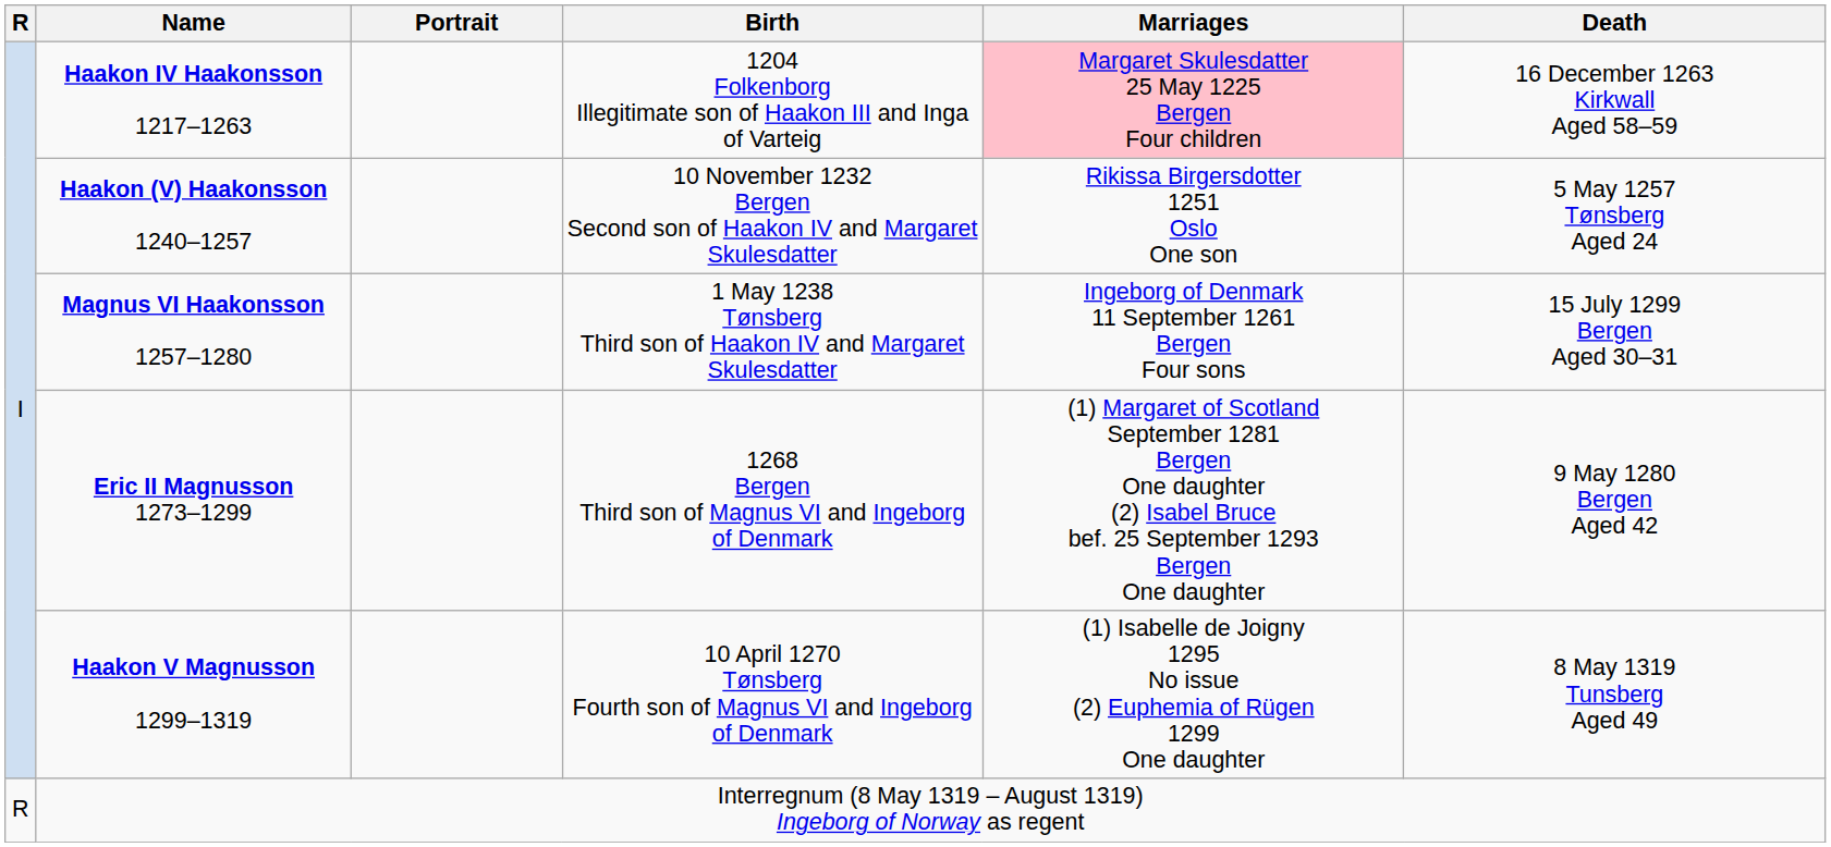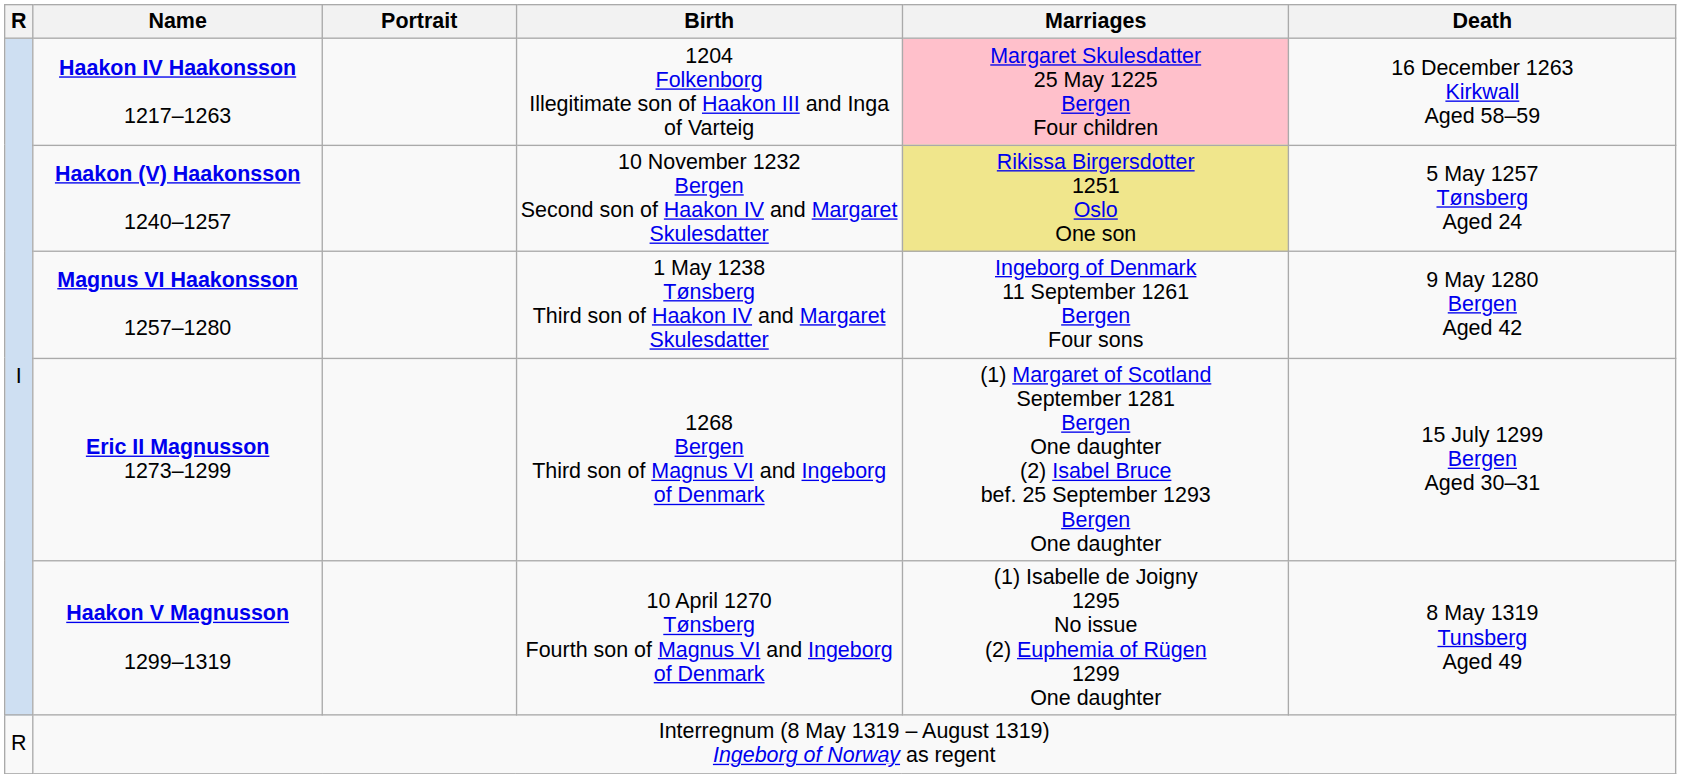 <table style="text-align:center" class="wikitable">
 <tr>
 <th width=1%>R</th>
 <th width=15%>Name</th>
 <th width=10%>Portrait</th>
 <th width=20%>Birth</th>
 <th width=20%>Marriages</th>
 <th width=20%>Death</th>
 </tr>
 <tr>
 <td rowspan="5" style="background-color:#CEDFF2; text-align:center">I</td>
 <td><strong><a href='#'>Haakon IV Haakonsson</a></strong><br><br>1217–1263</td>
 <td></td>
 <td> 1204<br><a href='#'>Folkenborg</a><br>Illegitimate son of <a href='#'>Haakon III</a> and Inga of Varteig</td>
 <td style="background: pink;"><a href='#'>Margaret Skulesdatter</a><br>25 May 1225<br><a href='#'>Bergen</a><br>Four children</td>
 <td>16 December 1263<br><a href='#'>Kirkwall</a><br>Aged 58–59</td>
 </tr>
 <tr>
 <td><strong><a href='#'>Haakon (V) Haakonsson</a></strong><br><br>1240–1257</td>
 <td></td>
 <td>10 November 1232<br><a href='#'>Bergen</a><br>Second son of <a href='#'>Haakon IV</a> and <a href='#'>Margaret Skulesdatter</a></td>
-<td><a href='#'>Rikissa Birgersdotter</a><br> 1251<br><a href='#'>Oslo</a><br>One son</td>
+<td style="background: khaki;"><a href='#'>Rikissa Birgersdotter</a><br> 1251<br><a href='#'>Oslo</a><br>One son</td>
 <td>5 May 1257<br><a href='#'>Tønsberg</a><br>Aged 24</td>
 </tr>
 <tr>
 <td><strong><a href='#'>Magnus VI Haakonsson</a></strong><br><br>1257–1280</td>
 <td></td>
 <td>1 May 1238<br><a href='#'>Tønsberg</a><br>Third son of <a href='#'>Haakon IV</a> and <a href='#'>Margaret Skulesdatter</a></td>
 <td><a href='#'>Ingeborg of Denmark</a><br>11 September 1261<br><a href='#'>Bergen</a><br>Four sons</td>
-<td>15 July 1299<br><a href='#'>Bergen</a><br>Aged 30–31</td>
+<td>9 May 1280<br><a href='#'>Bergen</a><br>Aged 42</td>
 </tr>
 <tr>
 <td><strong><a href='#'>Eric II Magnusson</a></strong><br>1273–1299<br></td>
 <td></td>
 <td> 1268<br><a href='#'>Bergen</a><br>Third son of <a href='#'>Magnus VI</a> and <a href='#'>Ingeborg of Denmark</a></td>
 <td>(1) <a href='#'>Margaret of Scotland</a><br>September 1281<br><a href='#'>Bergen</a><br>One daughter<br>(2) <a href='#'>Isabel Bruce</a><br>bef. 25 September 1293<br><a href='#'>Bergen</a><br>One daughter</td>
-<td>9 May 1280<br><a href='#'>Bergen</a><br>Aged 42</td>
+<td>15 July 1299<br><a href='#'>Bergen</a><br>Aged 30–31</td>
 </tr>
 <tr>
 <td><strong><a href='#'>Haakon V Magnusson</a></strong><br><br>1299–1319</td>
 <td></td>
 <td>10 April 1270<br><a href='#'>Tønsberg</a><br>Fourth son of <a href='#'>Magnus VI</a> and <a href='#'>Ingeborg of Denmark</a></td>
 <td>(1) Isabelle de Joigny<br>1295<br>No issue<br>(2) <a href='#'>Euphemia of Rügen</a><br> 1299<br>One daughter</td>
 <td>8 May 1319<br><a href='#'>Tunsberg</a><br>Aged 49</td>
 </tr>
 <tr>
 <td>R</td>
 <td colspan="5">Interregnum (8 May 1319 – August 1319)<br><em><a href='#'>Ingeborg of Norway</a></em> as regent</td>
 </tr>
 </table>
